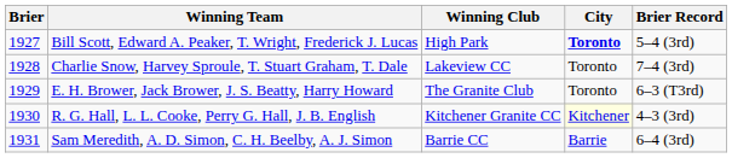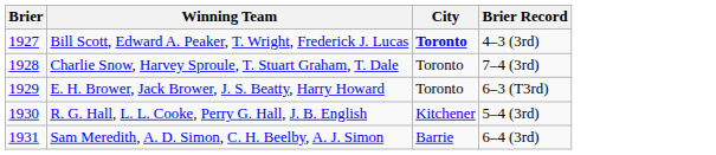 <table class="wikitable">
 <tr>
 <th scope="col">Brier</th>
 <th scope="col">Winning Team</th>
-<th scope="col">Winning Club</th>
 <th scope="col">City</th>
 <th scope="col">Brier Record</th>
 </tr>
 <tr>
 <td><a href='#'>1927</a></td>
 <td><a href='#'>Bill Scott</a>, <a href='#'>Edward A. Peaker</a>, <a href='#'>T. Wright</a>, <a href='#'>Frederick J. Lucas</a></td>
-<td><a href='#'>High Park</a></td>
 <td><strong><a href='#'>Toronto</a></strong></td>
-<td>5–4 (3rd)</td>
+<td>4–3 (3rd)</td>
 </tr>
 <tr>
 <td><a href='#'>1928</a></td>
 <td><a href='#'>Charlie Snow</a>, <a href='#'>Harvey Sproule</a>, <a href='#'>T. Stuart Graham</a>, <a href='#'>T. Dale</a></td>
-<td><a href='#'>Lakeview CC</a></td>
 <td>Toronto</td>
 <td>7–4 (3rd)</td>
 </tr>
 <tr>
 <td><a href='#'>1929</a></td>
 <td><a href='#'>E. H. Brower</a>, <a href='#'>Jack Brower</a>, <a href='#'>J. S. Beatty</a>, <a href='#'>Harry Howard</a></td>
-<td><a href='#'>The Granite Club</a></td>
 <td>Toronto</td>
 <td>6–3 (T3rd)</td>
 </tr>
 <tr>
 <td><a href='#'>1930</a></td>
 <td><a href='#'>R. G. Hall</a>, <a href='#'>L. L. Cooke</a>, <a href='#'>Perry G. Hall</a>, <a href='#'>J. B. English</a></td>
-<td><a href='#'>Kitchener Granite CC</a></td>
-<td style="background: lightyellow;"><a href='#'>Kitchener</a></td>
-<td>4–3 (3rd)</td>
+<td><a href='#'>Kitchener</a></td>
+<td>5–4 (3rd)</td>
 </tr>
 <tr>
 <td><a href='#'>1931</a></td>
 <td><a href='#'>Sam Meredith</a>, <a href='#'>A. D. Simon</a>, <a href='#'>C. H. Beelby</a>, <a href='#'>A. J. Simon</a></td>
-<td><a href='#'>Barrie CC</a></td>
 <td><a href='#'>Barrie</a></td>
 <td>6–4 (3rd)</td>
 </tr>
 </table>
